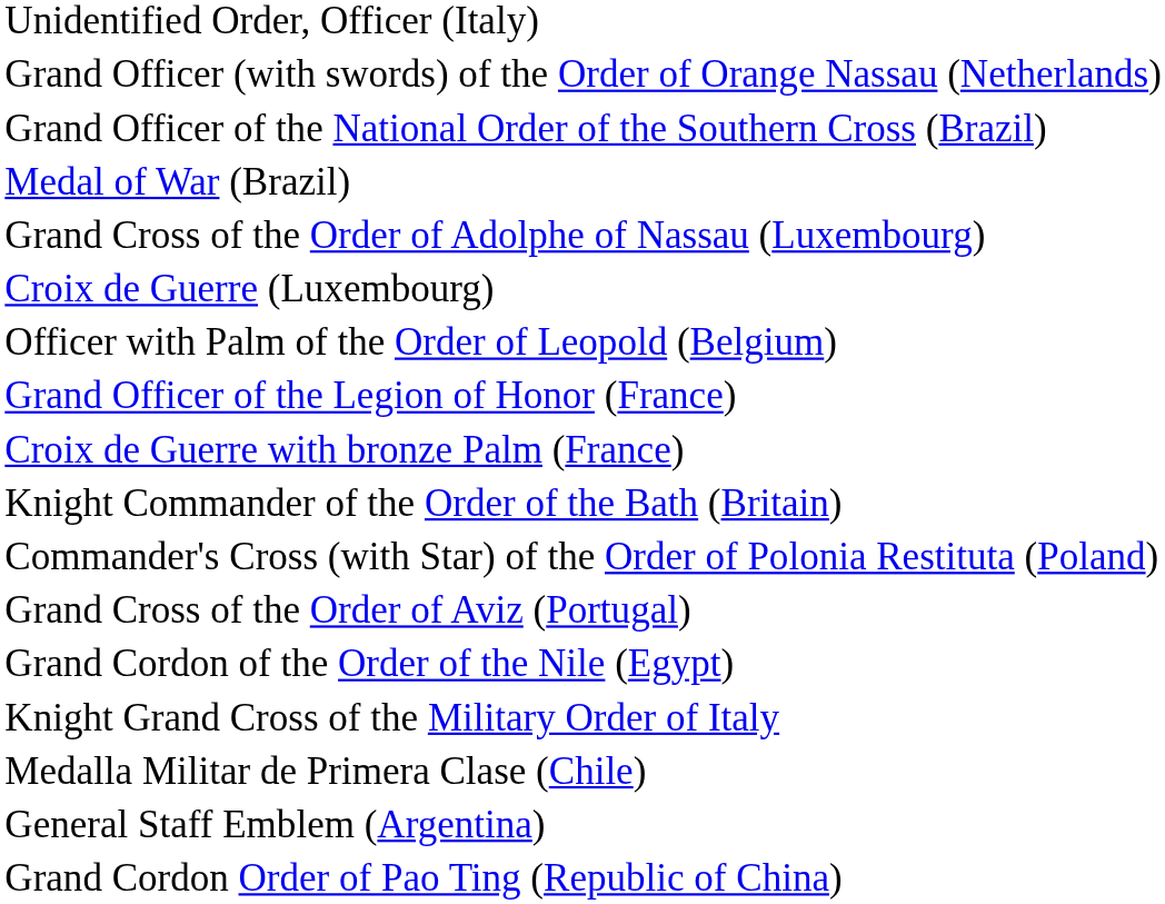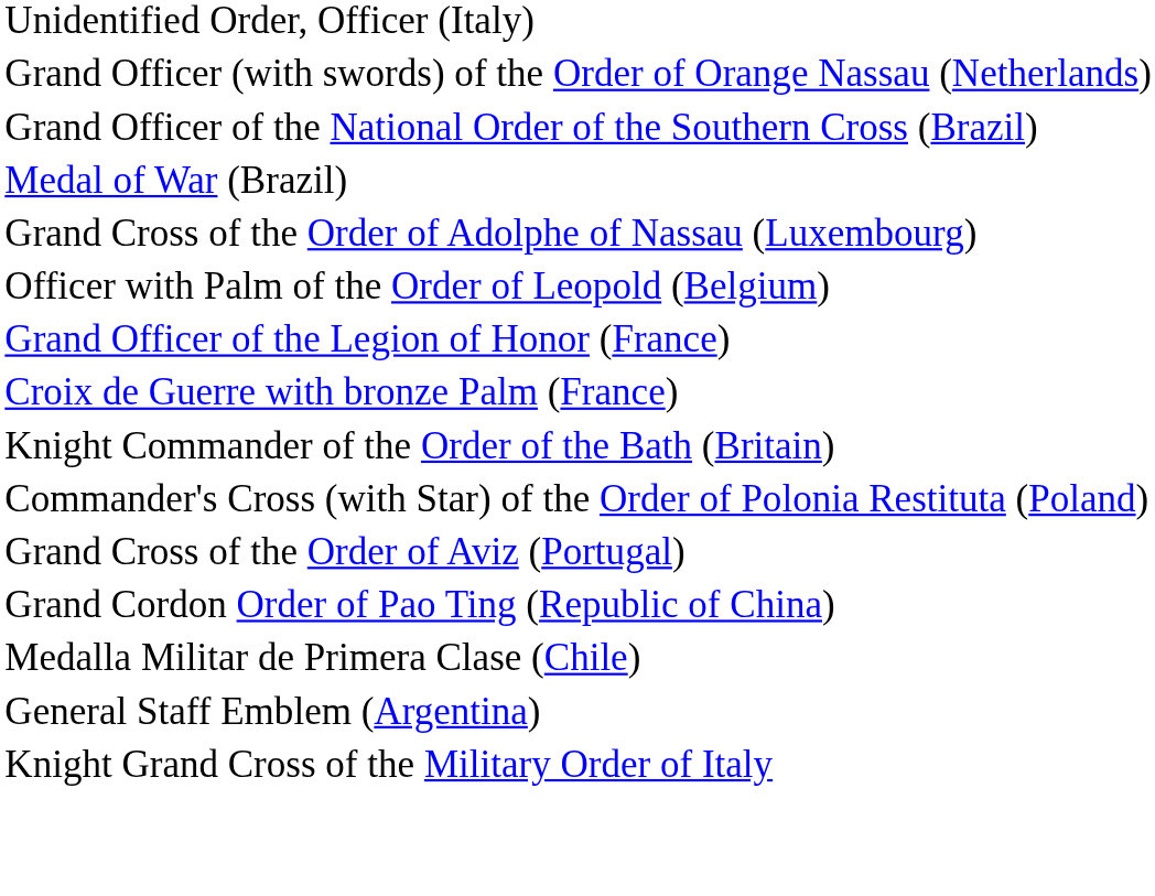 <table>
 <tr>
 <td></td>
 <td>Unidentified Order, Officer (Italy)</td>
 </tr>
 <tr>
 <td></td>
 <td>Grand Officer (with swords) of the <a href='#'>Order of Orange Nassau</a> (<a href='#'>Netherlands</a>)</td>
 </tr>
 <tr>
 <td></td>
 <td>Grand Officer of the <a href='#'>National Order of the Southern Cross</a> (<a href='#'>Brazil</a>)</td>
 </tr>
 <tr>
 <td></td>
 <td><a href='#'>Medal of War</a> (Brazil)</td>
 </tr>
 <tr>
 <td></td>
 <td>Grand Cross of the <a href='#'>Order of Adolphe of Nassau</a> (<a href='#'>Luxembourg</a>)</td>
-</tr>
-<tr>
-<td></td>
-<td><a href='#'>Croix de Guerre</a> (Luxembourg)</td>
 </tr>
 <tr>
 <td><span></span></td>
 <td>Officer with Palm of the <a href='#'>Order of Leopold</a> (<a href='#'>Belgium</a>)</td>
 </tr>
 <tr>
 <td></td>
 <td><a href='#'>Grand Officer of the Legion of Honor</a> (<a href='#'>France</a>)</td>
 </tr>
 <tr>
 <td></td>
 <td><a href='#'>Croix de Guerre with bronze Palm</a> (<a href='#'>France</a>)</td>
 </tr>
 <tr>
 <td></td>
 <td>Knight Commander of the <a href='#'>Order of the Bath</a> (<a href='#'>Britain</a>)</td>
 </tr>
 <tr>
 <td></td>
 <td>Commander's Cross (with Star) of the <a href='#'>Order of Polonia Restituta</a> (<a href='#'>Poland</a>)</td>
 </tr>
 <tr>
 <td></td>
 <td>Grand Cross of the <a href='#'>Order of Aviz</a> (<a href='#'>Portugal</a>)</td>
 </tr>
 <tr>
 <td></td>
-<td>Grand Cordon of the <a href='#'>Order of the Nile</a> (<a href='#'>Egypt</a>)</td>
-</tr>
-<tr>
-<td></td>
-<td>Knight Grand Cross of the <a href='#'>Military Order of Italy</a></td>
+<td>Grand Cordon <a href='#'>Order of Pao Ting</a> (<a href='#'>Republic of China</a>)</td>
 </tr>
 <tr>
 <td></td>
 <td>Medalla Militar de Primera Clase (<a href='#'>Chile</a>)</td>
 </tr>
 <tr>
 <td></td>
 <td>General Staff Emblem (<a href='#'>Argentina</a>)</td>
 </tr>
 <tr>
 <td></td>
-<td>Grand Cordon <a href='#'>Order of Pao Ting</a> (<a href='#'>Republic of China</a>)</td>
+<td>Knight Grand Cross of the <a href='#'>Military Order of Italy</a></td>
 </tr>
 </table>
